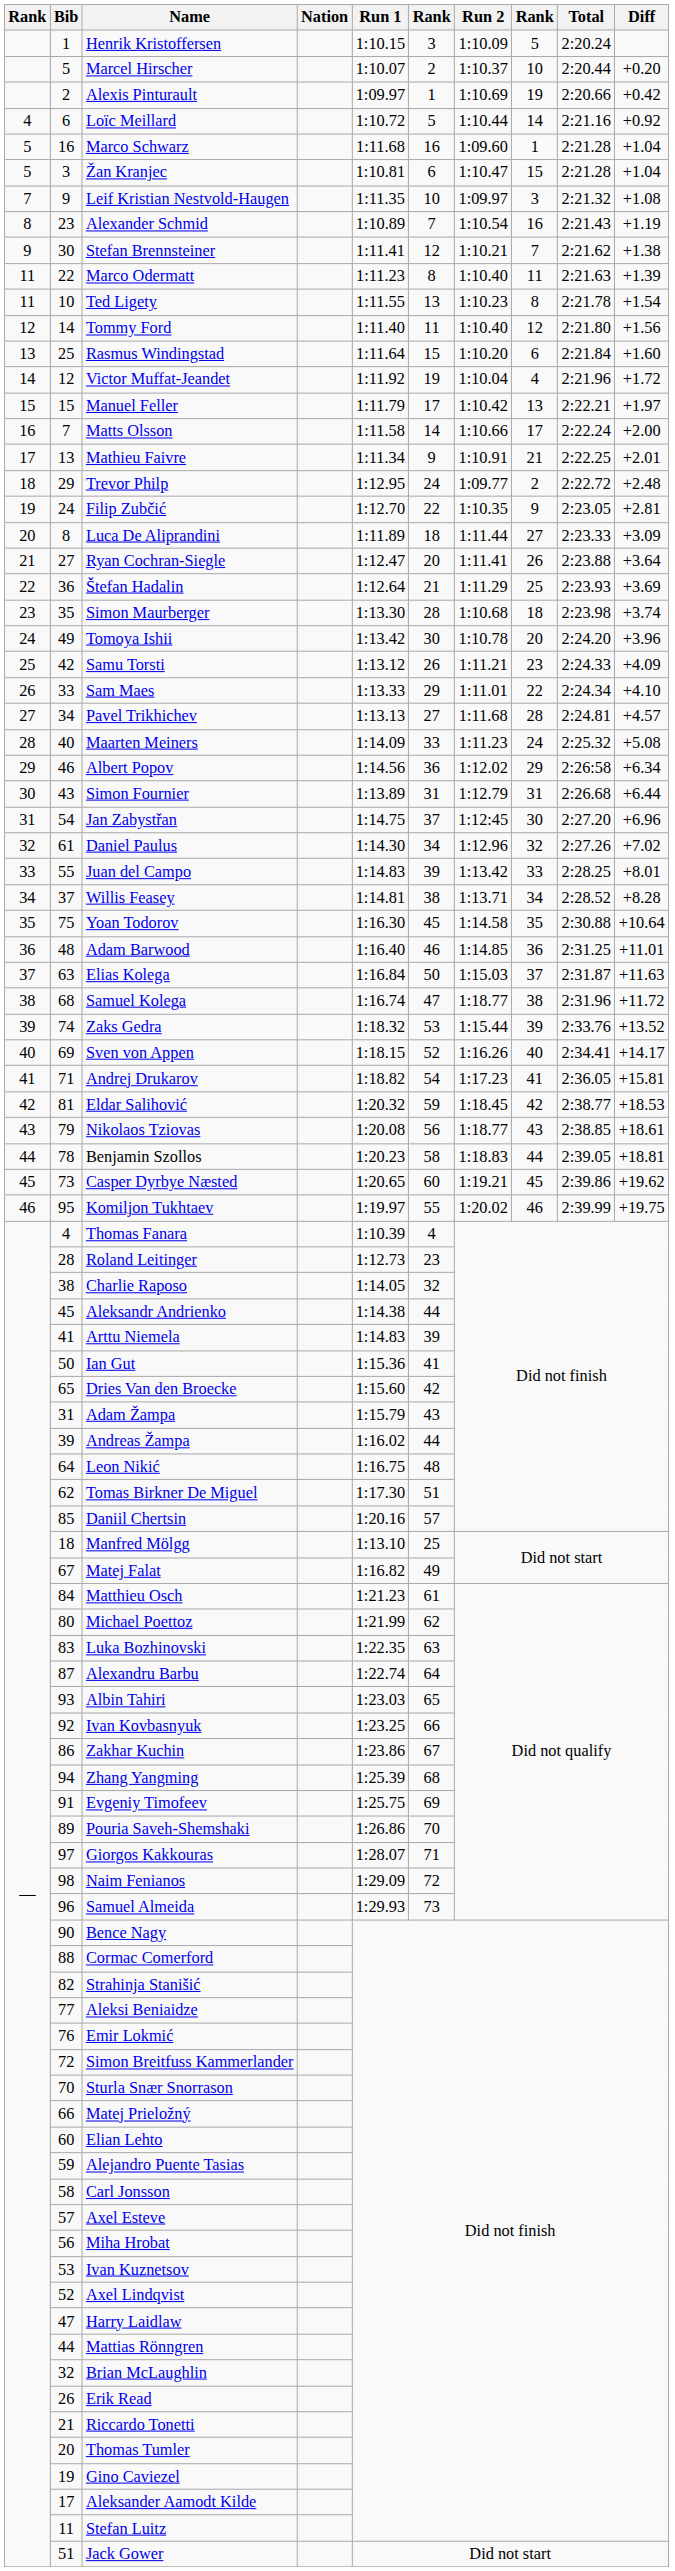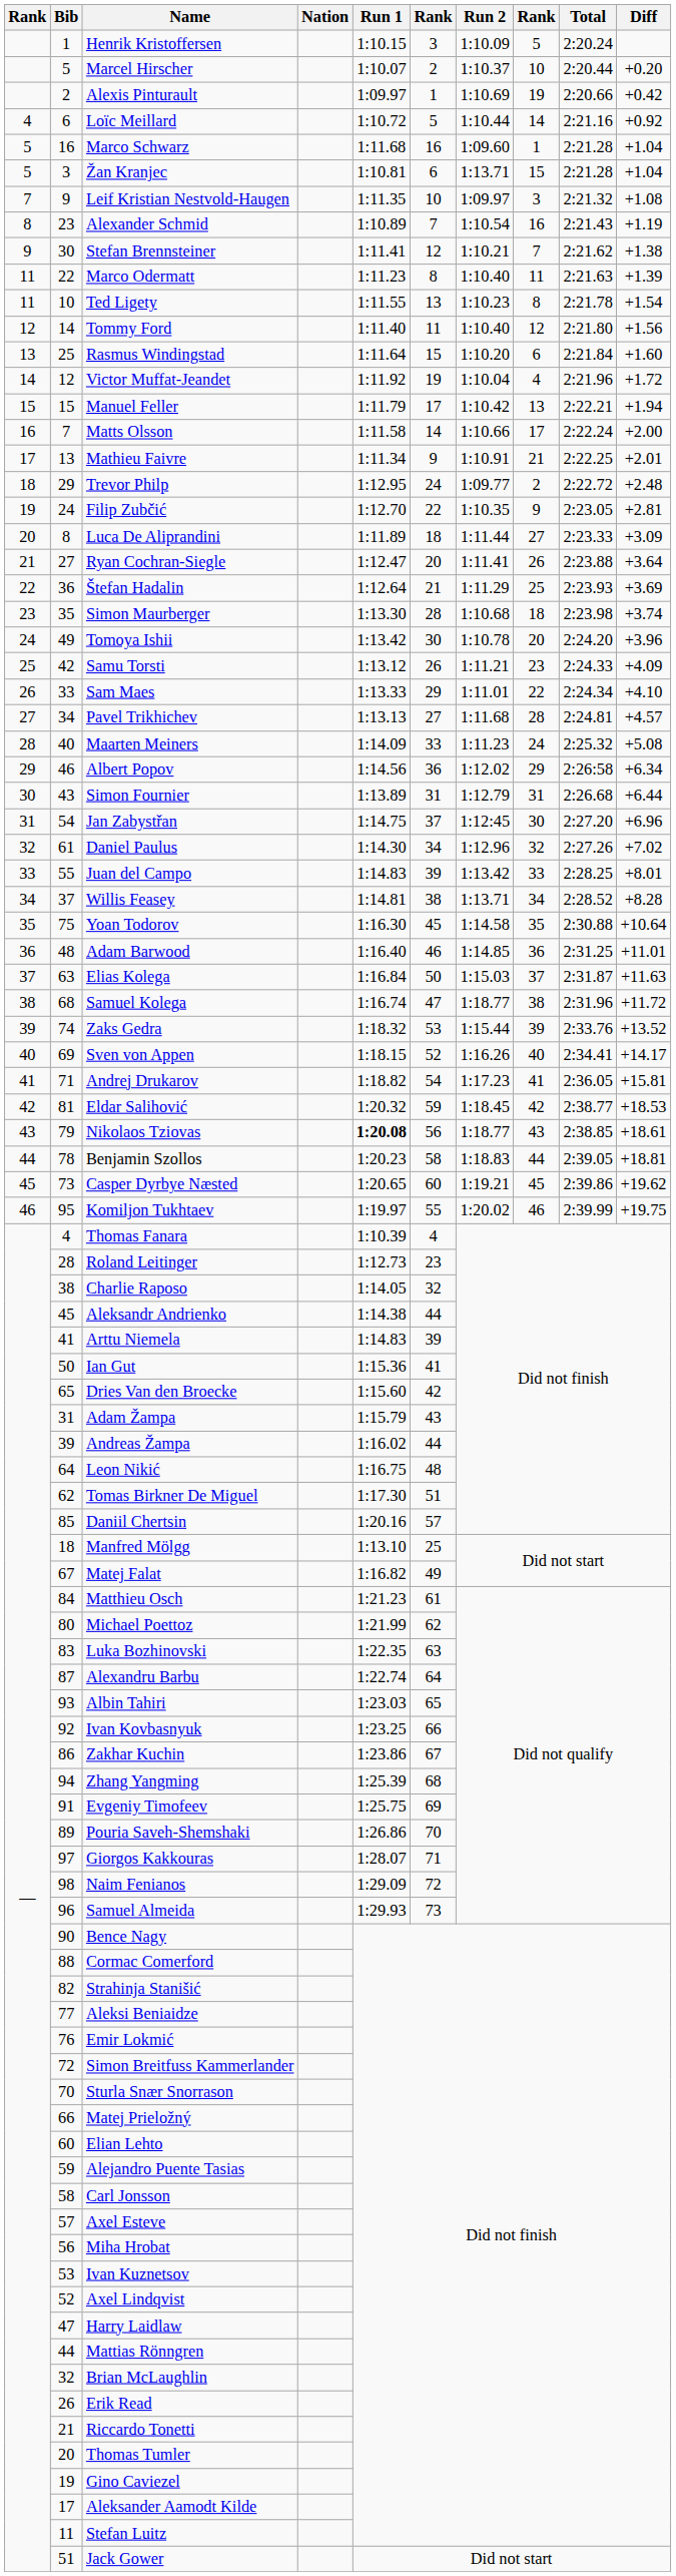 <table class="wikitable sortable" style="text-align:center">
 <tr>
 <th>Rank</th>
 <th>Bib</th>
 <th>Name</th>
 <th>Nation</th>
 <th>Run 1</th>
 <th>Rank</th>
 <th>Run 2</th>
 <th>Rank</th>
 <th>Total</th>
 <th>Diff</th>
 </tr>
 <tr>
 <td></td>
 <td>1</td>
 <td align=left><a href='#'>Henrik Kristoffersen</a></td>
 <td align=left></td>
 <td>1:10.15</td>
 <td>3</td>
 <td>1:10.09</td>
 <td>5</td>
 <td>2:20.24</td>
 <td></td>
 </tr>
 <tr>
 <td></td>
 <td>5</td>
 <td align=left><a href='#'>Marcel Hirscher</a></td>
 <td align=left></td>
 <td>1:10.07</td>
 <td>2</td>
 <td>1:10.37</td>
 <td>10</td>
 <td>2:20.44</td>
 <td>+0.20</td>
 </tr>
 <tr>
 <td></td>
 <td>2</td>
 <td align=left><a href='#'>Alexis Pinturault</a></td>
 <td align=left></td>
 <td>1:09.97</td>
 <td>1</td>
 <td>1:10.69</td>
 <td>19</td>
 <td>2:20.66</td>
 <td>+0.42</td>
 </tr>
 <tr>
 <td>4</td>
 <td>6</td>
 <td align=left><a href='#'>Loïc Meillard</a></td>
 <td align=left></td>
 <td>1:10.72</td>
 <td>5</td>
 <td>1:10.44</td>
 <td>14</td>
 <td>2:21.16</td>
 <td>+0.92</td>
 </tr>
 <tr>
 <td>5</td>
 <td>16</td>
 <td align=left><a href='#'>Marco Schwarz</a></td>
 <td align=left></td>
 <td>1:11.68</td>
 <td>16</td>
 <td>1:09.60</td>
 <td>1</td>
 <td>2:21.28</td>
 <td>+1.04</td>
 </tr>
 <tr>
 <td>5</td>
 <td>3</td>
 <td align=left><a href='#'>Žan Kranjec</a></td>
 <td align=left></td>
 <td>1:10.81</td>
 <td>6</td>
-<td>1:10.47</td>
+<td>1:13.71</td>
 <td>15</td>
 <td>2:21.28</td>
 <td>+1.04</td>
 </tr>
 <tr>
 <td>7</td>
 <td>9</td>
 <td align=left><a href='#'>Leif Kristian Nestvold-Haugen</a></td>
 <td align=left></td>
 <td>1:11.35</td>
 <td>10</td>
 <td>1:09.97</td>
 <td>3</td>
 <td>2:21.32</td>
 <td>+1.08</td>
 </tr>
 <tr>
 <td>8</td>
 <td>23</td>
 <td align=left><a href='#'>Alexander Schmid</a></td>
 <td align=left></td>
 <td>1:10.89</td>
 <td>7</td>
 <td>1:10.54</td>
 <td>16</td>
 <td>2:21.43</td>
 <td>+1.19</td>
 </tr>
 <tr>
 <td>9</td>
 <td>30</td>
 <td align=left><a href='#'>Stefan Brennsteiner</a></td>
 <td align=left></td>
 <td>1:11.41</td>
 <td>12</td>
 <td>1:10.21</td>
 <td>7</td>
 <td>2:21.62</td>
 <td>+1.38</td>
 </tr>
 <tr>
 <td>11</td>
 <td>22</td>
 <td align=left><a href='#'>Marco Odermatt</a></td>
 <td align=left></td>
 <td>1:11.23</td>
 <td>8</td>
 <td>1:10.40</td>
 <td>11</td>
 <td>2:21.63</td>
 <td>+1.39</td>
 </tr>
 <tr>
 <td>11</td>
 <td>10</td>
 <td align=left><a href='#'>Ted Ligety</a></td>
 <td align=left></td>
 <td>1:11.55</td>
 <td>13</td>
 <td>1:10.23</td>
 <td>8</td>
 <td>2:21.78</td>
 <td>+1.54</td>
 </tr>
 <tr>
 <td>12</td>
 <td>14</td>
 <td align=left><a href='#'>Tommy Ford</a></td>
 <td align=left></td>
 <td>1:11.40</td>
 <td>11</td>
 <td>1:10.40</td>
 <td>12</td>
 <td>2:21.80</td>
 <td>+1.56</td>
 </tr>
 <tr>
 <td>13</td>
 <td>25</td>
 <td align=left><a href='#'>Rasmus Windingstad</a></td>
 <td align=left></td>
 <td>1:11.64</td>
 <td>15</td>
 <td>1:10.20</td>
 <td>6</td>
 <td>2:21.84</td>
 <td>+1.60</td>
 </tr>
 <tr>
 <td>14</td>
 <td>12</td>
 <td align=left><a href='#'>Victor Muffat-Jeandet</a></td>
 <td align=left></td>
 <td>1:11.92</td>
 <td>19</td>
 <td>1:10.04</td>
 <td>4</td>
 <td>2:21.96</td>
 <td>+1.72</td>
 </tr>
 <tr>
 <td>15</td>
 <td>15</td>
 <td align=left><a href='#'>Manuel Feller</a></td>
 <td align=left></td>
 <td>1:11.79</td>
 <td>17</td>
 <td>1:10.42</td>
 <td>13</td>
 <td>2:22.21</td>
-<td>+1.97</td>
+<td>+1.94</td>
 </tr>
 <tr>
 <td>16</td>
 <td>7</td>
 <td align=left><a href='#'>Matts Olsson</a></td>
 <td align=left></td>
 <td>1:11.58</td>
 <td>14</td>
 <td>1:10.66</td>
 <td>17</td>
 <td>2:22.24</td>
 <td>+2.00</td>
 </tr>
 <tr>
 <td>17</td>
 <td>13</td>
 <td align=left><a href='#'>Mathieu Faivre</a></td>
 <td align=left></td>
 <td>1:11.34</td>
 <td>9</td>
 <td>1:10.91</td>
 <td>21</td>
 <td>2:22.25</td>
 <td>+2.01</td>
 </tr>
 <tr>
 <td>18</td>
 <td>29</td>
 <td align=left><a href='#'>Trevor Philp</a></td>
 <td align=left></td>
 <td>1:12.95</td>
 <td>24</td>
 <td>1:09.77</td>
 <td>2</td>
 <td>2:22.72</td>
 <td>+2.48</td>
 </tr>
 <tr>
 <td>19</td>
 <td>24</td>
 <td align=left><a href='#'>Filip Zubčić</a></td>
 <td align=left></td>
 <td>1:12.70</td>
 <td>22</td>
 <td>1:10.35</td>
 <td>9</td>
 <td>2:23.05</td>
 <td>+2.81</td>
 </tr>
 <tr>
 <td>20</td>
 <td>8</td>
 <td align=left><a href='#'>Luca De Aliprandini</a></td>
 <td align=left></td>
 <td>1:11.89</td>
 <td>18</td>
 <td>1:11.44</td>
 <td>27</td>
 <td>2:23.33</td>
 <td>+3.09</td>
 </tr>
 <tr>
 <td>21</td>
 <td>27</td>
 <td align=left><a href='#'>Ryan Cochran-Siegle</a></td>
 <td align=left></td>
 <td>1:12.47</td>
 <td>20</td>
 <td>1:11.41</td>
 <td>26</td>
 <td>2:23.88</td>
 <td>+3.64</td>
 </tr>
 <tr>
 <td>22</td>
 <td>36</td>
 <td align=left><a href='#'>Štefan Hadalin</a></td>
 <td align=left></td>
 <td>1:12.64</td>
 <td>21</td>
 <td>1:11.29</td>
 <td>25</td>
 <td>2:23.93</td>
 <td>+3.69</td>
 </tr>
 <tr>
 <td>23</td>
 <td>35</td>
 <td align=left><a href='#'>Simon Maurberger</a></td>
 <td align=left></td>
 <td>1:13.30</td>
 <td>28</td>
 <td>1:10.68</td>
 <td>18</td>
 <td>2:23.98</td>
 <td>+3.74</td>
 </tr>
 <tr>
 <td>24</td>
 <td>49</td>
 <td align=left><a href='#'>Tomoya Ishii</a></td>
 <td align=left></td>
 <td>1:13.42</td>
 <td>30</td>
 <td>1:10.78</td>
 <td>20</td>
 <td>2:24.20</td>
 <td>+3.96</td>
 </tr>
 <tr>
 <td>25</td>
 <td>42</td>
 <td align=left><a href='#'>Samu Torsti</a></td>
 <td align=left></td>
 <td>1:13.12</td>
 <td>26</td>
 <td>1:11.21</td>
 <td>23</td>
 <td>2:24.33</td>
 <td>+4.09</td>
 </tr>
 <tr>
 <td>26</td>
 <td>33</td>
 <td align=left><a href='#'>Sam Maes</a></td>
 <td align=left></td>
 <td>1:13.33</td>
 <td>29</td>
 <td>1:11.01</td>
 <td>22</td>
 <td>2:24.34</td>
 <td>+4.10</td>
 </tr>
 <tr>
 <td>27</td>
 <td>34</td>
 <td align=left><a href='#'>Pavel Trikhichev</a></td>
 <td align=left></td>
 <td>1:13.13</td>
 <td>27</td>
 <td>1:11.68</td>
 <td>28</td>
 <td>2:24.81</td>
 <td>+4.57</td>
 </tr>
 <tr>
 <td>28</td>
 <td>40</td>
 <td align=left><a href='#'>Maarten Meiners</a></td>
 <td align=left></td>
 <td>1:14.09</td>
 <td>33</td>
 <td>1:11.23</td>
 <td>24</td>
 <td>2:25.32</td>
 <td>+5.08</td>
 </tr>
 <tr>
 <td>29</td>
 <td>46</td>
 <td align=left><a href='#'>Albert Popov</a></td>
 <td align=left></td>
 <td>1:14.56</td>
 <td>36</td>
 <td>1:12.02</td>
 <td>29</td>
 <td>2:26:58</td>
 <td>+6.34</td>
 </tr>
 <tr>
 <td>30</td>
 <td>43</td>
 <td align=left><a href='#'>Simon Fournier</a></td>
 <td align=left></td>
 <td>1:13.89</td>
 <td>31</td>
 <td>1:12.79</td>
 <td>31</td>
 <td>2:26.68</td>
 <td>+6.44</td>
 </tr>
 <tr>
 <td>31</td>
 <td>54</td>
 <td align=left><a href='#'>Jan Zabystřan</a></td>
 <td align=left></td>
 <td>1:14.75</td>
 <td>37</td>
 <td>1:12:45</td>
 <td>30</td>
 <td>2:27.20</td>
 <td>+6.96</td>
 </tr>
 <tr>
 <td>32</td>
 <td>61</td>
 <td align=left><a href='#'>Daniel Paulus</a></td>
 <td align=left></td>
 <td>1:14.30</td>
 <td>34</td>
 <td>1:12.96</td>
 <td>32</td>
 <td>2:27.26</td>
 <td>+7.02</td>
 </tr>
 <tr>
 <td>33</td>
 <td>55</td>
 <td align=left><a href='#'>Juan del Campo</a></td>
 <td align=left></td>
 <td>1:14.83</td>
 <td>39</td>
 <td>1:13.42</td>
 <td>33</td>
 <td>2:28.25</td>
 <td>+8.01</td>
 </tr>
 <tr>
 <td>34</td>
 <td>37</td>
 <td align=left><a href='#'>Willis Feasey</a></td>
 <td align=left></td>
 <td>1:14.81</td>
 <td>38</td>
 <td>1:13.71</td>
 <td>34</td>
 <td>2:28.52</td>
 <td>+8.28</td>
 </tr>
 <tr>
 <td>35</td>
 <td>75</td>
 <td align=left><a href='#'>Yoan Todorov</a></td>
 <td align=left></td>
 <td>1:16.30</td>
 <td>45</td>
 <td>1:14.58</td>
 <td>35</td>
 <td>2:30.88</td>
 <td>+10.64</td>
 </tr>
 <tr>
 <td>36</td>
 <td>48</td>
 <td align=left><a href='#'>Adam Barwood</a></td>
 <td align=left></td>
 <td>1:16.40</td>
 <td>46</td>
 <td>1:14.85</td>
 <td>36</td>
 <td>2:31.25</td>
 <td>+11.01</td>
 </tr>
 <tr>
 <td>37</td>
 <td>63</td>
 <td align=left><a href='#'>Elias Kolega</a></td>
 <td align=left></td>
 <td>1:16.84</td>
 <td>50</td>
 <td>1:15.03</td>
 <td>37</td>
 <td>2:31.87</td>
 <td>+11.63</td>
 </tr>
 <tr>
 <td>38</td>
 <td>68</td>
 <td align=left><a href='#'>Samuel Kolega</a></td>
 <td align=left></td>
 <td>1:16.74</td>
 <td>47</td>
 <td>1:18.77</td>
 <td>38</td>
 <td>2:31.96</td>
 <td>+11.72</td>
 </tr>
 <tr>
 <td>39</td>
 <td>74</td>
 <td align=left><a href='#'>Zaks Gedra</a></td>
 <td align=left></td>
 <td>1:18.32</td>
 <td>53</td>
 <td>1:15.44</td>
 <td>39</td>
 <td>2:33.76</td>
 <td>+13.52</td>
 </tr>
 <tr>
 <td>40</td>
 <td>69</td>
 <td align=left><a href='#'>Sven von Appen</a></td>
 <td align=left></td>
 <td>1:18.15</td>
 <td>52</td>
 <td>1:16.26</td>
 <td>40</td>
 <td>2:34.41</td>
 <td>+14.17</td>
 </tr>
 <tr>
 <td>41</td>
 <td>71</td>
 <td align=left><a href='#'>Andrej Drukarov</a></td>
 <td align=left></td>
 <td>1:18.82</td>
 <td>54</td>
 <td>1:17.23</td>
 <td>41</td>
 <td>2:36.05</td>
 <td>+15.81</td>
 </tr>
 <tr>
 <td>42</td>
 <td>81</td>
 <td align=left><a href='#'>Eldar Salihović</a></td>
 <td align=left></td>
 <td>1:20.32</td>
 <td>59</td>
 <td>1:18.45</td>
 <td>42</td>
 <td>2:38.77</td>
 <td>+18.53</td>
 </tr>
 <tr>
 <td>43</td>
 <td>79</td>
 <td align=left><a href='#'>Nikolaos Tziovas</a></td>
 <td align=left></td>
-<td>1:20.08</td>
+<td><strong>1:20.08</strong></td>
 <td>56</td>
 <td>1:18.77</td>
 <td>43</td>
 <td>2:38.85</td>
 <td>+18.61</td>
 </tr>
 <tr>
 <td>44</td>
 <td>78</td>
 <td align=left>Benjamin Szollos</td>
 <td align=left></td>
 <td>1:20.23</td>
 <td>58</td>
 <td>1:18.83</td>
 <td>44</td>
 <td>2:39.05</td>
 <td>+18.81</td>
 </tr>
 <tr>
 <td>45</td>
 <td>73</td>
 <td align=left><a href='#'>Casper Dyrbye Næsted</a></td>
 <td align=left></td>
 <td>1:20.65</td>
 <td>60</td>
 <td>1:19.21</td>
 <td>45</td>
 <td>2:39.86</td>
 <td>+19.62</td>
 </tr>
 <tr>
 <td>46</td>
 <td>95</td>
 <td align=left><a href='#'>Komiljon Tukhtaev</a></td>
 <td align=left></td>
 <td>1:19.97</td>
 <td>55</td>
 <td>1:20.02</td>
 <td>46</td>
 <td>2:39.99</td>
 <td>+19.75</td>
 </tr>
 <tr>
 <td rowspan=52>—</td>
 <td>4</td>
 <td align=left><a href='#'>Thomas Fanara</a></td>
 <td align=left></td>
 <td>1:10.39</td>
 <td>4</td>
 <td rowspan=12 colspan=4>Did not finish</td>
 </tr>
 <tr>
 <td>28</td>
 <td align=left><a href='#'>Roland Leitinger</a></td>
 <td align=left></td>
 <td>1:12.73</td>
 <td>23</td>
 </tr>
 <tr>
 <td>38</td>
 <td align=left><a href='#'>Charlie Raposo</a></td>
 <td align=left></td>
 <td>1:14.05</td>
 <td>32</td>
 </tr>
 <tr>
 <td>45</td>
 <td align=left><a href='#'>Aleksandr Andrienko</a></td>
 <td align=left></td>
 <td>1:14.38</td>
 <td>44</td>
 </tr>
 <tr>
 <td>41</td>
 <td align=left><a href='#'>Arttu Niemela</a></td>
 <td align=left></td>
 <td>1:14.83</td>
 <td>39</td>
 </tr>
 <tr>
 <td>50</td>
 <td align=left><a href='#'>Ian Gut</a></td>
 <td align=left></td>
 <td>1:15.36</td>
 <td>41</td>
 </tr>
 <tr>
 <td>65</td>
 <td align=left><a href='#'>Dries Van den Broecke</a></td>
 <td align=left></td>
 <td>1:15.60</td>
 <td>42</td>
 </tr>
 <tr>
 <td>31</td>
 <td align=left><a href='#'>Adam Žampa</a></td>
 <td align=left></td>
 <td>1:15.79</td>
 <td>43</td>
 </tr>
 <tr>
 <td>39</td>
 <td align=left><a href='#'>Andreas Žampa</a></td>
 <td align=left></td>
 <td>1:16.02</td>
 <td>44</td>
 </tr>
 <tr>
 <td>64</td>
 <td align=left><a href='#'>Leon Nikić</a></td>
 <td align=left></td>
 <td>1:16.75</td>
 <td>48</td>
 </tr>
 <tr>
 <td>62</td>
 <td align=left><a href='#'>Tomas Birkner De Miguel</a></td>
 <td align=left></td>
 <td>1:17.30</td>
 <td>51</td>
 </tr>
 <tr>
 <td>85</td>
 <td align=left><a href='#'>Daniil Chertsin</a></td>
 <td align=left></td>
 <td>1:20.16</td>
 <td>57</td>
 </tr>
 <tr>
 <td>18</td>
 <td align=left><a href='#'>Manfred Mölgg</a></td>
 <td align=left></td>
 <td>1:13.10</td>
 <td>25</td>
 <td rowspan=2 colspan=4>Did not start</td>
 </tr>
 <tr>
 <td>67</td>
 <td align=left><a href='#'>Matej Falat</a></td>
 <td align=left></td>
 <td>1:16.82</td>
 <td>49</td>
 </tr>
 <tr>
 <td>84</td>
 <td align=left><a href='#'>Matthieu Osch</a></td>
 <td align=left></td>
 <td>1:21.23</td>
 <td>61</td>
 <td rowspan=13 colspan=4>Did not qualify</td>
 </tr>
 <tr>
 <td>80</td>
 <td align=left><a href='#'>Michael Poettoz</a></td>
 <td align=left></td>
 <td>1:21.99</td>
 <td>62</td>
 </tr>
 <tr>
 <td>83</td>
 <td align=left><a href='#'>Luka Bozhinovski</a></td>
 <td align=left></td>
 <td>1:22.35</td>
 <td>63</td>
 </tr>
 <tr>
 <td>87</td>
 <td align=left><a href='#'>Alexandru Barbu</a></td>
 <td align=left></td>
 <td>1:22.74</td>
 <td>64</td>
 </tr>
 <tr>
 <td>93</td>
 <td align=left><a href='#'>Albin Tahiri</a></td>
 <td align=left></td>
 <td>1:23.03</td>
 <td>65</td>
 </tr>
 <tr>
 <td>92</td>
 <td align=left><a href='#'>Ivan Kovbasnyuk</a></td>
 <td align=left></td>
 <td>1:23.25</td>
 <td>66</td>
 </tr>
 <tr>
 <td>86</td>
 <td align=left><a href='#'>Zakhar Kuchin</a></td>
 <td align=left></td>
 <td>1:23.86</td>
 <td>67</td>
 </tr>
 <tr>
 <td>94</td>
 <td align=left><a href='#'>Zhang Yangming</a></td>
 <td align=left></td>
 <td>1:25.39</td>
 <td>68</td>
 </tr>
 <tr>
 <td>91</td>
 <td align=left><a href='#'>Evgeniy Timofeev</a></td>
 <td align=left></td>
 <td>1:25.75</td>
 <td>69</td>
 </tr>
 <tr>
 <td>89</td>
 <td align=left><a href='#'>Pouria Saveh-Shemshaki</a></td>
 <td align=left></td>
 <td>1:26.86</td>
 <td>70</td>
 </tr>
 <tr>
 <td>97</td>
 <td align=left><a href='#'>Giorgos Kakkouras</a></td>
 <td align=left></td>
 <td>1:28.07</td>
 <td>71</td>
 </tr>
 <tr>
 <td>98</td>
 <td align=left><a href='#'>Naim Fenianos</a></td>
 <td align=left></td>
 <td>1:29.09</td>
 <td>72</td>
 </tr>
 <tr>
 <td>96</td>
 <td align=left><a href='#'>Samuel Almeida</a></td>
 <td align=left></td>
 <td>1:29.93</td>
 <td>73</td>
 </tr>
 <tr>
 <td>90</td>
 <td align=left><a href='#'>Bence Nagy</a></td>
 <td align=left></td>
 <td rowspan=24 colspan=6>Did not finish</td>
 </tr>
 <tr>
 <td>88</td>
 <td align=left><a href='#'>Cormac Comerford</a></td>
 <td align=left></td>
 </tr>
 <tr>
 <td>82</td>
 <td align=left><a href='#'>Strahinja Stanišić</a></td>
 <td align=left></td>
 </tr>
 <tr>
 <td>77</td>
 <td align=left><a href='#'>Aleksi Beniaidze</a></td>
 <td align=left></td>
 </tr>
 <tr>
 <td>76</td>
 <td align=left><a href='#'>Emir Lokmić</a></td>
 <td align=left></td>
 </tr>
 <tr>
 <td>72</td>
 <td align=left><a href='#'>Simon Breitfuss Kammerlander</a></td>
 <td align=left></td>
 </tr>
 <tr>
 <td>70</td>
 <td align=left><a href='#'>Sturla Snær Snorrason</a></td>
 <td align=left></td>
 </tr>
 <tr>
 <td>66</td>
 <td align=left><a href='#'>Matej Prieložný</a></td>
 <td align=left></td>
 </tr>
 <tr>
 <td>60</td>
 <td align=left><a href='#'>Elian Lehto</a></td>
 <td align=left></td>
 </tr>
 <tr>
 <td>59</td>
 <td align=left><a href='#'>Alejandro Puente Tasias</a></td>
 <td align=left></td>
 </tr>
 <tr>
 <td>58</td>
 <td align=left><a href='#'>Carl Jonsson</a></td>
 <td align=left></td>
 </tr>
 <tr>
 <td>57</td>
 <td align=left><a href='#'>Axel Esteve</a></td>
 <td align=left></td>
 </tr>
 <tr>
 <td>56</td>
 <td align=left><a href='#'>Miha Hrobat</a></td>
 <td align=left></td>
 </tr>
 <tr>
 <td>53</td>
 <td align=left><a href='#'>Ivan Kuznetsov</a></td>
 <td align=left></td>
 </tr>
 <tr>
 <td>52</td>
 <td align=left><a href='#'>Axel Lindqvist</a></td>
 <td align=left></td>
 </tr>
 <tr>
 <td>47</td>
 <td align=left><a href='#'>Harry Laidlaw</a></td>
 <td align=left></td>
 </tr>
 <tr>
 <td>44</td>
 <td align=left><a href='#'>Mattias Rönngren</a></td>
 <td align=left></td>
 </tr>
 <tr>
 <td>32</td>
 <td align=left><a href='#'>Brian McLaughlin</a></td>
 <td align=left></td>
 </tr>
 <tr>
 <td>26</td>
 <td align=left><a href='#'>Erik Read</a></td>
 <td align=left></td>
 </tr>
 <tr>
 <td>21</td>
 <td align=left><a href='#'>Riccardo Tonetti</a></td>
 <td align=left></td>
 </tr>
 <tr>
 <td>20</td>
 <td align=left><a href='#'>Thomas Tumler</a></td>
 <td align=left></td>
 </tr>
 <tr>
 <td>19</td>
 <td align=left><a href='#'>Gino Caviezel</a></td>
 <td align=left></td>
 </tr>
 <tr>
 <td>17</td>
 <td align=left><a href='#'>Aleksander Aamodt Kilde</a></td>
 <td align=left></td>
 </tr>
 <tr>
 <td>11</td>
 <td align=left><a href='#'>Stefan Luitz</a></td>
 <td align=left></td>
 </tr>
 <tr>
 <td>51</td>
 <td align=left><a href='#'>Jack Gower</a></td>
 <td align=left></td>
 <td colspan=6>Did not start</td>
 </tr>
 </table>
